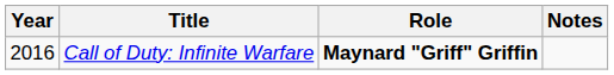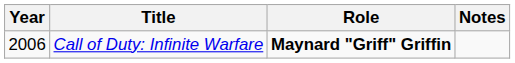 <table class="wikitable sortable">
 <tr>
 <th>Year</th>
 <th>Title</th>
 <th>Role</th>
 <th class="unsortable">Notes</th>
 </tr>
 <tr>
-<td>2016</td>
+<td>2006</td>
 <td><em><a href='#'>Call of Duty: Infinite Warfare</a></em></td>
 <td><strong>Maynard "Griff" Griffin</strong></td>
 <td></td>
 </tr>
 </table>
